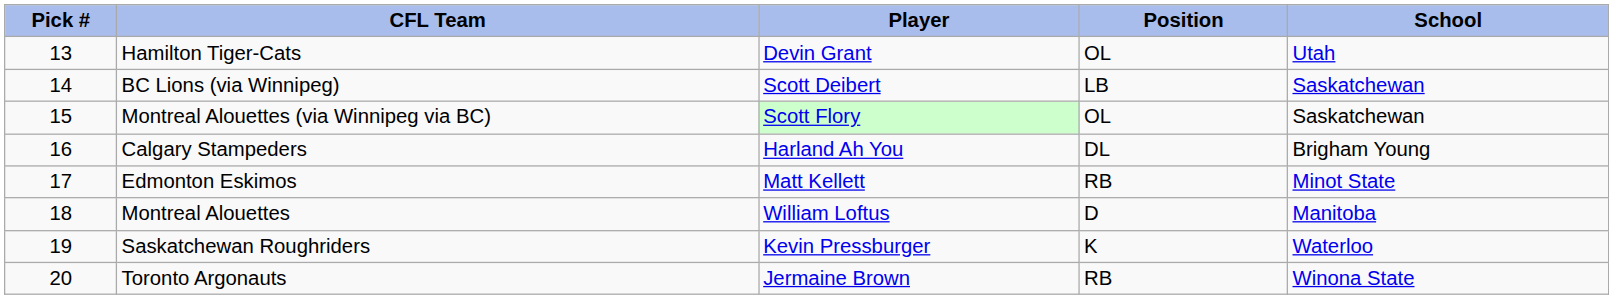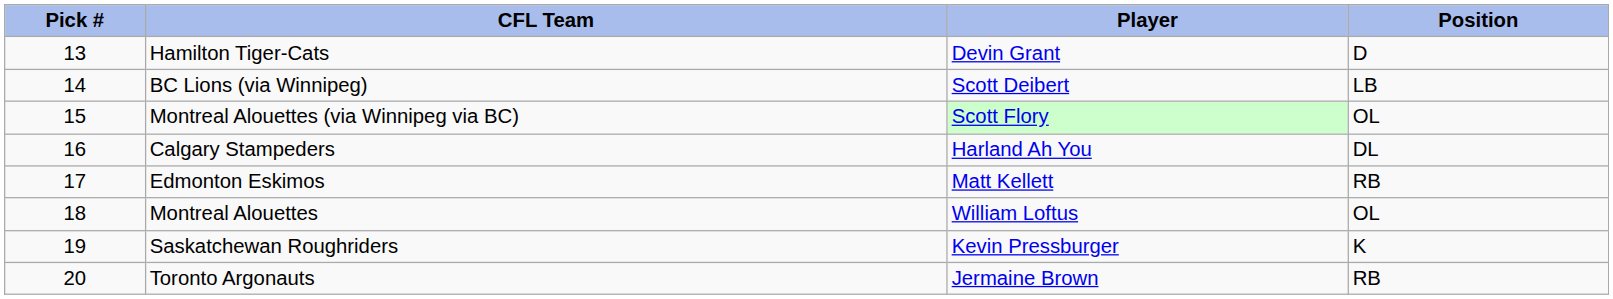 <table class="wikitable" style="width: 100%">
 <tr>
 <th style="background:#a8bdec; width:7%;">Pick #</th>
 <th style="width:40%; background:#a8bdec;">CFL Team</th>
 <th style="width:20%; background:#a8bdec;">Player</th>
 <th style="width:13%; background:#a8bdec;">Position</th>
-<th style="width:20%; background:#a8bdec;">School</th>
 </tr>
 <tr>
 <td align=center>13</td>
 <td>Hamilton Tiger-Cats</td>
 <td><a href='#'>Devin Grant</a></td>
-<td>OL</td>
-<td><a href='#'>Utah</a></td>
+<td>D</td>
 </tr>
 <tr>
 <td align=center>14</td>
 <td>BC Lions (via Winnipeg)</td>
 <td><a href='#'>Scott Deibert</a></td>
 <td>LB</td>
-<td><a href='#'>Saskatchewan</a></td>
 </tr>
 <tr>
 <td align=center>15</td>
 <td>Montreal Alouettes (via Winnipeg via BC)</td>
 <td bgcolor="#CCFFCC"><a href='#'>Scott Flory</a></td>
 <td>OL</td>
-<td>Saskatchewan</td>
 </tr>
 <tr>
 <td align=center>16</td>
 <td>Calgary Stampeders</td>
 <td><a href='#'>Harland Ah You</a></td>
 <td>DL</td>
-<td>Brigham Young</td>
 </tr>
 <tr>
 <td align=center>17</td>
 <td>Edmonton Eskimos</td>
 <td><a href='#'>Matt Kellett</a></td>
 <td>RB</td>
-<td><a href='#'>Minot State</a></td>
 </tr>
 <tr>
 <td align=center>18</td>
 <td>Montreal Alouettes</td>
 <td><a href='#'>William Loftus</a></td>
-<td>D</td>
-<td><a href='#'>Manitoba</a></td>
+<td>OL</td>
 </tr>
 <tr>
 <td align=center>19</td>
 <td>Saskatchewan Roughriders</td>
 <td><a href='#'>Kevin Pressburger</a></td>
 <td>K</td>
-<td><a href='#'>Waterloo</a></td>
 </tr>
 <tr>
 <td align=center>20</td>
 <td>Toronto Argonauts</td>
 <td><a href='#'>Jermaine Brown</a></td>
 <td>RB</td>
-<td><a href='#'>Winona State</a></td>
 </tr>
 </table>
